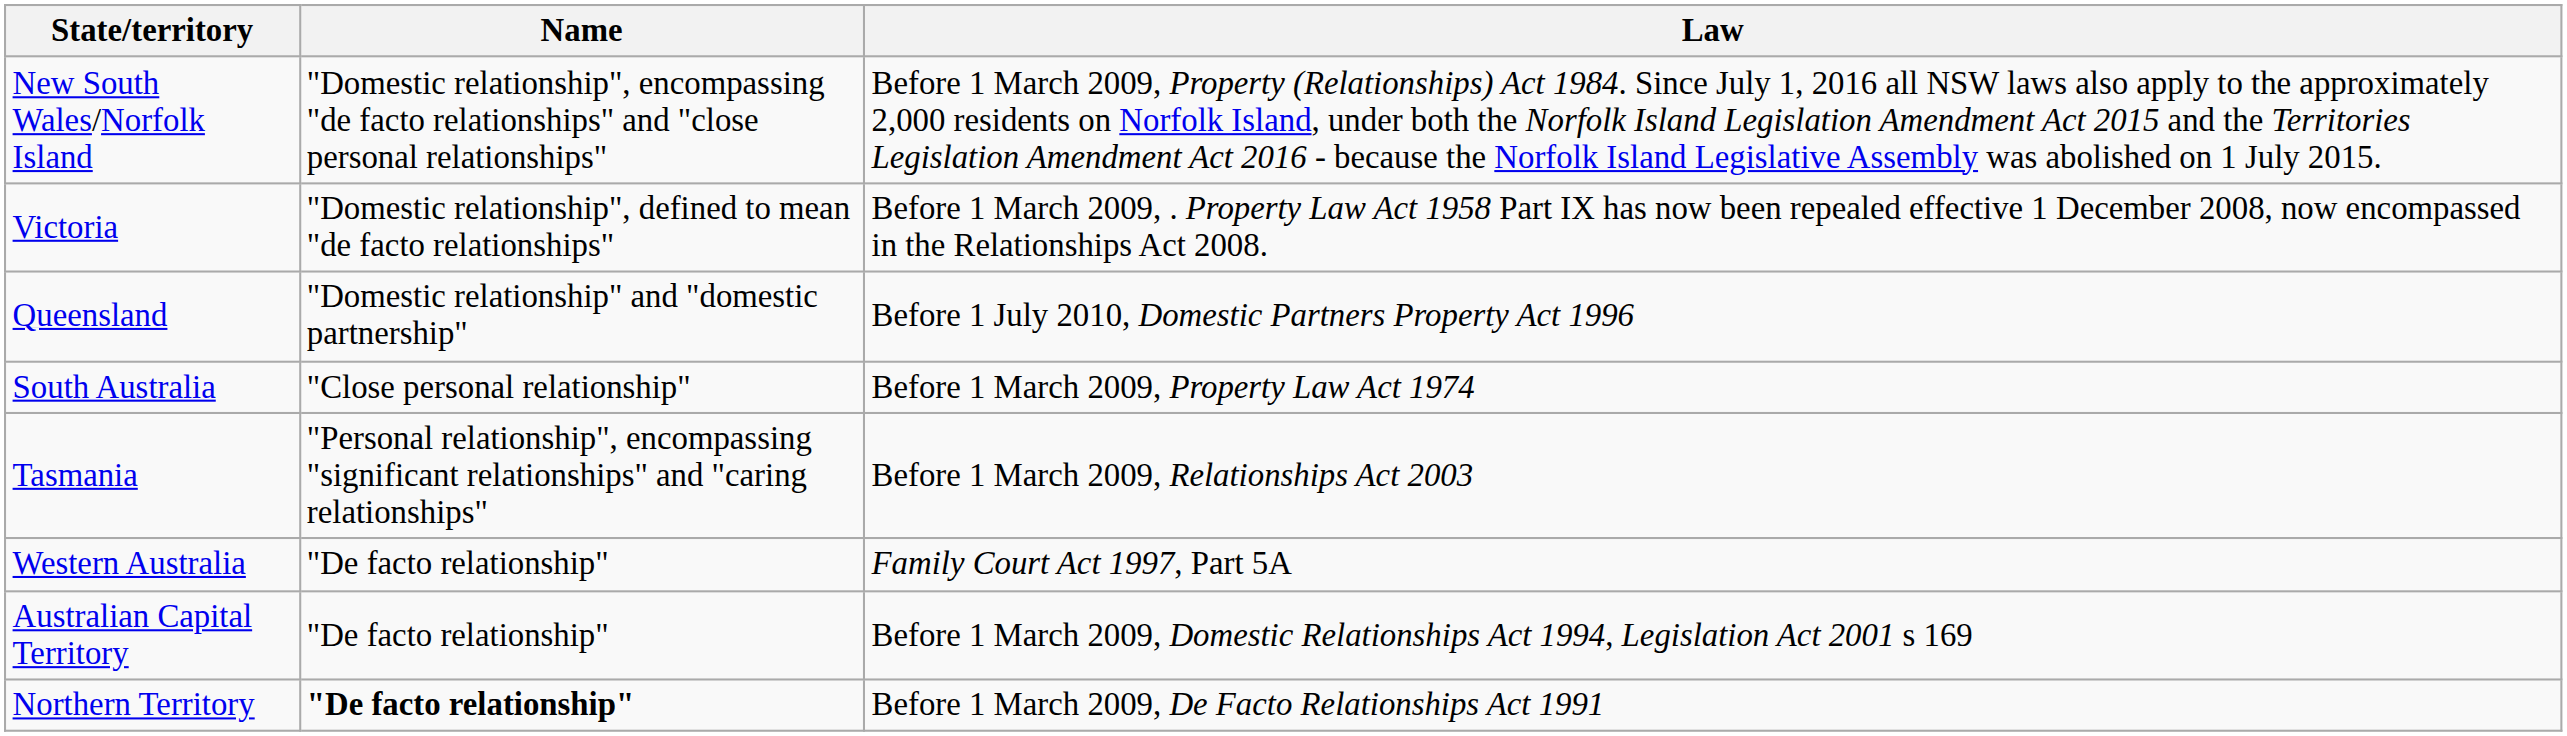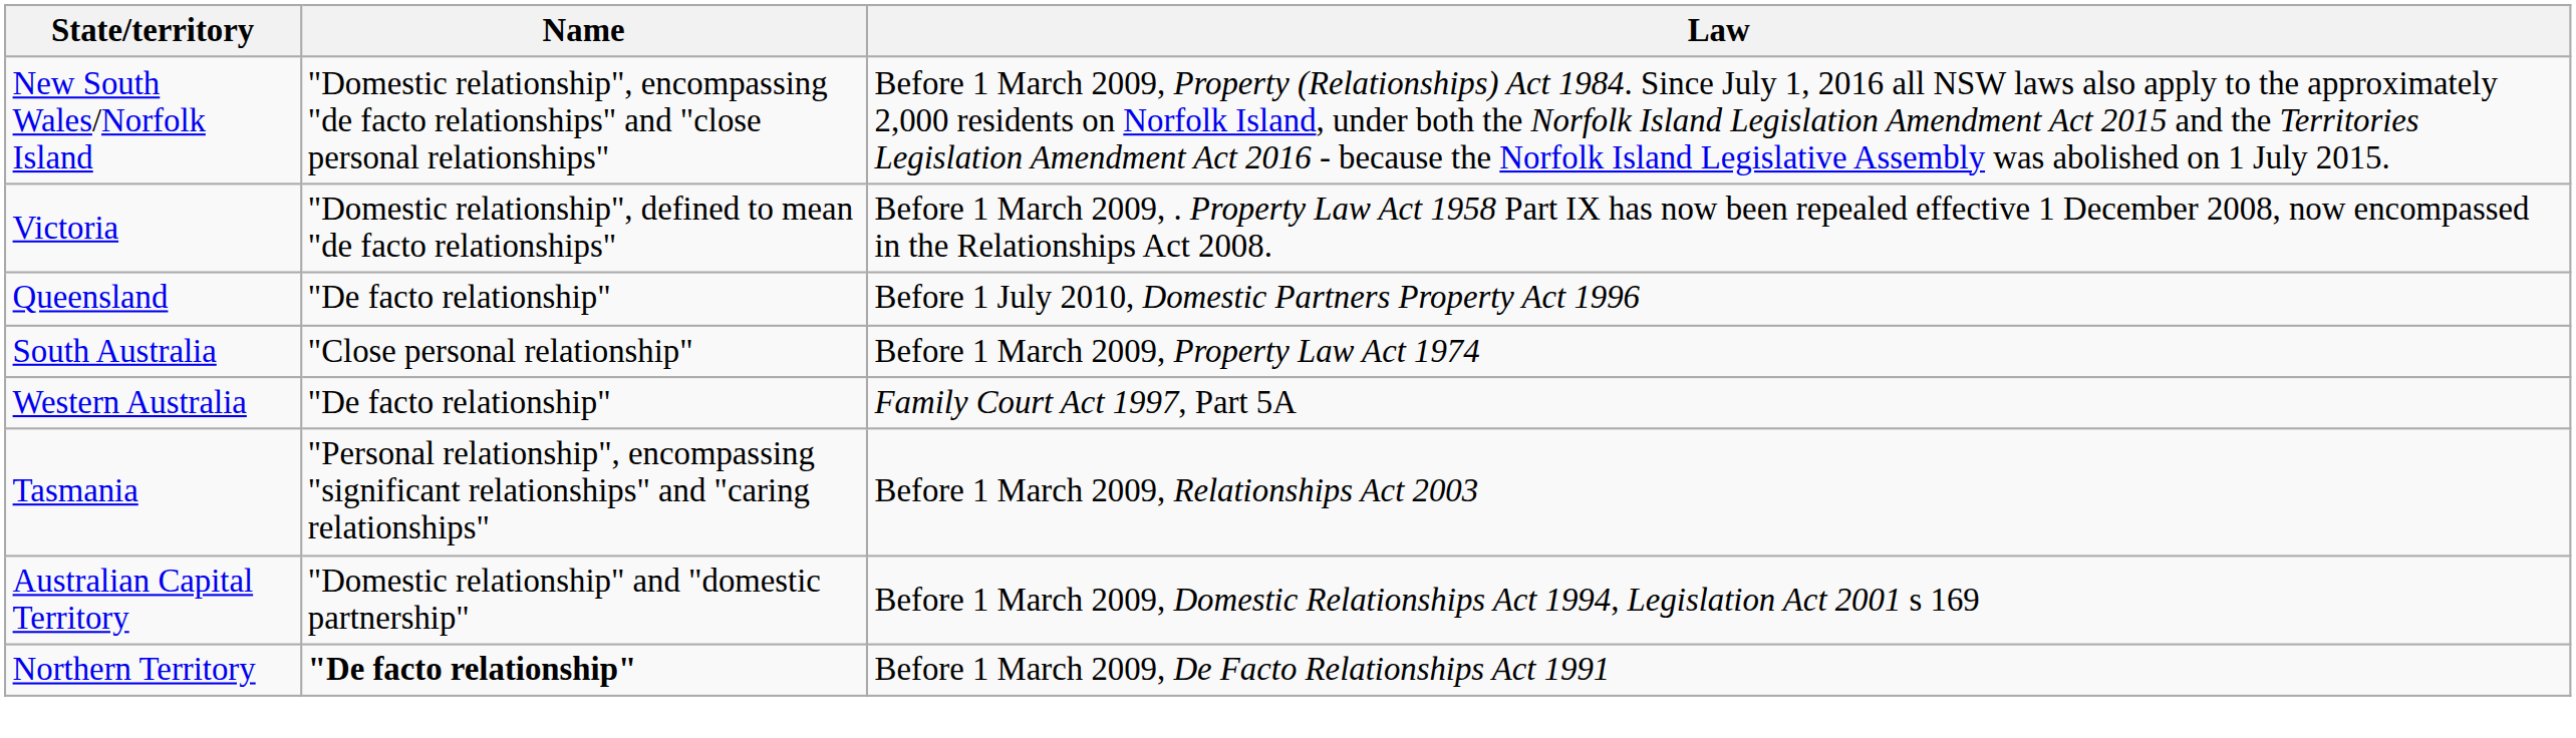 <table class="wikitable">
 <tr>
 <th>State/territory</th>
 <th>Name</th>
 <th>Law</th>
 </tr>
 <tr>
 <td><a href='#'>New South Wales</a>/<a href='#'>Norfolk Island</a></td>
 <td>"Domestic relationship", encompassing "de facto relationships" and "close personal relationships"</td>
 <td>Before 1 March 2009, <em>Property (Relationships) Act 1984</em>. Since July 1, 2016 all NSW laws also apply to the approximately 2,000 residents on <a href='#'>Norfolk Island</a>, under both the <em>Norfolk Island Legislation Amendment Act 2015</em> and the <em>Territories Legislation Amendment Act 2016</em> - because the <a href='#'>Norfolk Island Legislative Assembly</a> was abolished on 1 July 2015.</td>
 </tr>
 <tr>
 <td><a href='#'>Victoria</a></td>
 <td>"Domestic relationship", defined to mean "de facto relationships"</td>
 <td>Before 1 March 2009, . <em>Property Law Act 1958</em> Part IX has now been repealed effective 1 December 2008, now encompassed in the Relationships Act 2008.</td>
 </tr>
 <tr>
 <td><a href='#'>Queensland</a></td>
-<td>"Domestic relationship" and "domestic partnership"</td>
+<td>"De facto relationship"</td>
 <td>Before 1 July 2010,  <em>Domestic Partners Property Act 1996</em></td>
 </tr>
 <tr>
 <td><a href='#'>South Australia</a></td>
 <td>"Close personal relationship"</td>
 <td>Before 1 March 2009, <em>Property Law Act 1974</em></td>
 </tr>
 <tr>
+<td><a href='#'>Western Australia</a></td>
+<td>"De facto relationship"</td>
+<td><em>Family Court Act 1997</em>, Part 5A</td>
+</tr>
+<tr>
 <td><a href='#'>Tasmania</a></td>
 <td>"Personal relationship", encompassing "significant relationships" and "caring relationships"</td>
 <td>Before 1 March 2009, <em>Relationships Act 2003</em></td>
 </tr>
 <tr>
-<td><a href='#'>Western Australia</a></td>
-<td>"De facto relationship"</td>
-<td><em>Family Court Act 1997</em>, Part 5A</td>
-</tr>
-<tr>
 <td><a href='#'>Australian Capital Territory</a></td>
-<td>"De facto relationship"</td>
+<td>"Domestic relationship" and "domestic partnership"</td>
 <td>Before 1 March 2009, <em>Domestic Relationships Act 1994</em>, <em>Legislation Act 2001</em> s 169</td>
 </tr>
 <tr>
 <td><a href='#'>Northern Territory</a></td>
 <td><strong>"De facto relationship"</strong></td>
 <td>Before 1 March 2009, <em>De Facto Relationships Act 1991</em></td>
 </tr>
 </table>
